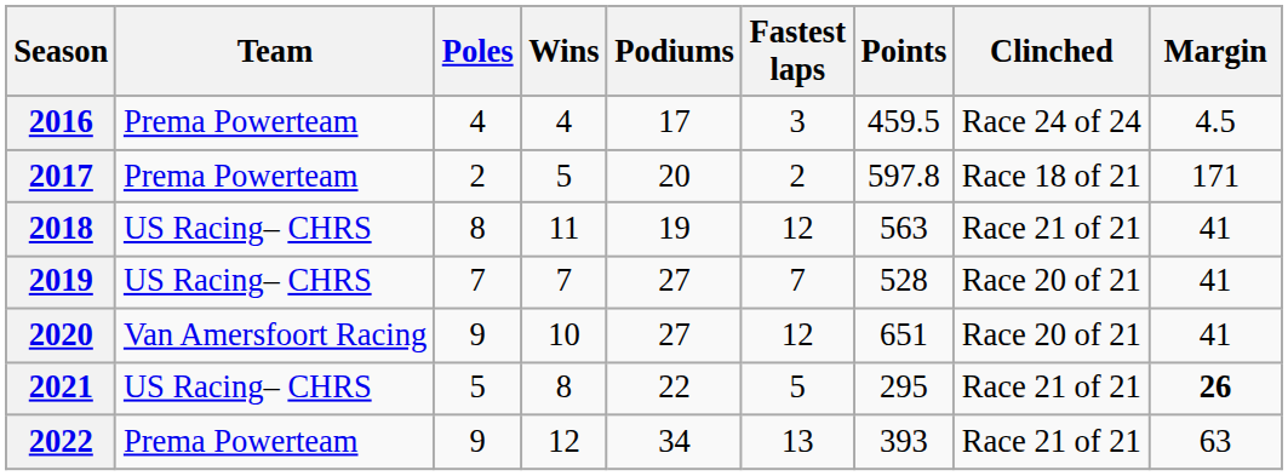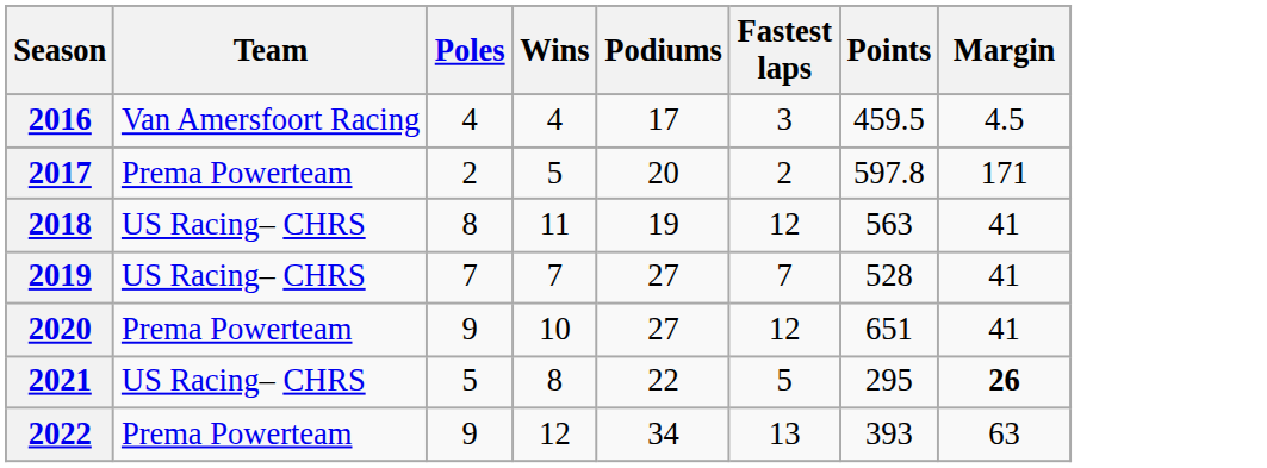 <table class="wikitable sortable" style="font-size:85%; text-align:center;">
 <tr>
 <th scope=col>Season</th>
 <th scope=col>Team</th>
 <th scope=col><a href='#'>Poles</a></th>
 <th scope=col>Wins</th>
 <th scope=col>Podiums</th>
 <th scope=col width="40">Fastest laps</th>
 <th scope=col>Points</th>
-<th scope=col>Clinched</th>
 <th scope=col width="50">Margin</th>
 </tr>
 <tr>
 <th><a href='#'>2016</a></th>
-<td align=left> <a href='#'>Prema Powerteam</a></td>
+<td align=left> <a href='#'>Van Amersfoort Racing</a></td>
 <td>4</td>
 <td>4</td>
 <td>17</td>
 <td>3</td>
 <td>459.5</td>
-<td>Race 24 of 24</td>
 <td>4.5</td>
 </tr>
 <tr>
 <th><a href='#'>2017</a></th>
 <td align=left> <a href='#'>Prema Powerteam</a></td>
 <td>2</td>
 <td>5</td>
 <td>20</td>
 <td>2</td>
 <td>597.8</td>
-<td>Race 18 of 21</td>
 <td>171</td>
 </tr>
 <tr>
 <th><a href='#'>2018</a></th>
 <td align=left> <a href='#'>US Racing</a>– <a href='#'>CHRS</a></td>
 <td>8</td>
 <td>11</td>
 <td>19</td>
 <td>12</td>
 <td>563</td>
-<td>Race 21 of 21</td>
 <td>41</td>
 </tr>
 <tr>
 <th><a href='#'>2019</a></th>
 <td align=left> <a href='#'>US Racing</a>– <a href='#'>CHRS</a></td>
 <td>7</td>
 <td>7</td>
 <td>27</td>
 <td>7</td>
 <td>528</td>
-<td>Race 20 of 21</td>
 <td>41</td>
 </tr>
 <tr>
 <th><a href='#'>2020</a></th>
-<td align=left> <a href='#'>Van Amersfoort Racing</a></td>
+<td align=left> <a href='#'>Prema Powerteam</a></td>
 <td>9</td>
 <td>10</td>
 <td>27</td>
 <td>12</td>
 <td>651</td>
-<td>Race 20 of 21</td>
 <td>41</td>
 </tr>
 <tr>
 <th><a href='#'>2021</a></th>
 <td align=left> <a href='#'>US Racing</a>– <a href='#'>CHRS</a></td>
 <td>5</td>
 <td>8</td>
 <td>22</td>
 <td>5</td>
 <td>295</td>
-<td>Race 21 of 21</td>
 <td><strong>26</strong></td>
 </tr>
 <tr>
 <th><a href='#'>2022</a></th>
 <td align=left> <a href='#'>Prema Powerteam</a></td>
 <td>9</td>
 <td>12</td>
 <td>34</td>
 <td>13</td>
 <td>393</td>
-<td>Race 21 of 21</td>
 <td>63</td>
 </tr>
 </table>
